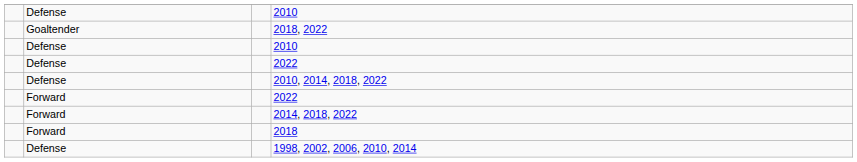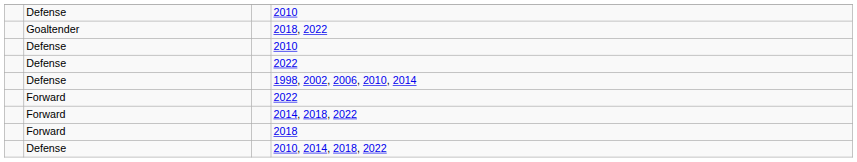 <table class="wikitable" style="width:80%;">
 <tr>
 </tr>
 <tr>
 <td></td>
 <td>Defense</td>
 <td></td>
 <td><a href='#'>2010</a></td>
 </tr>
 <tr>
 <td></td>
 <td>Goaltender</td>
 <td></td>
 <td><a href='#'>2018</a>, <a href='#'>2022</a></td>
 </tr>
 <tr>
 <td></td>
 <td>Defense</td>
 <td></td>
 <td><a href='#'>2010</a></td>
 </tr>
 <tr>
 <td></td>
 <td>Defense</td>
 <td></td>
 <td><a href='#'>2022</a></td>
 </tr>
 <tr>
 <td></td>
 <td>Defense</td>
 <td></td>
-<td><a href='#'>2010</a>, <a href='#'>2014</a>, <a href='#'>2018</a>, <a href='#'>2022</a></td>
+<td><a href='#'>1998</a>, <a href='#'>2002</a>, <a href='#'>2006</a>, <a href='#'>2010</a>, <a href='#'>2014</a></td>
 </tr>
 <tr>
 <td></td>
 <td>Forward</td>
 <td></td>
 <td><a href='#'>2022</a></td>
 </tr>
 <tr>
 <td></td>
 <td>Forward</td>
 <td></td>
 <td><a href='#'>2014</a>, <a href='#'>2018</a>, <a href='#'>2022</a></td>
 </tr>
 <tr>
 <td></td>
 <td>Forward</td>
 <td></td>
 <td><a href='#'>2018</a></td>
 </tr>
 <tr>
 <td></td>
 <td>Defense</td>
 <td></td>
-<td><a href='#'>1998</a>, <a href='#'>2002</a>, <a href='#'>2006</a>, <a href='#'>2010</a>, <a href='#'>2014</a></td>
+<td><a href='#'>2010</a>, <a href='#'>2014</a>, <a href='#'>2018</a>, <a href='#'>2022</a></td>
 </tr>
 </table>
